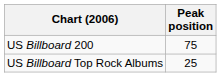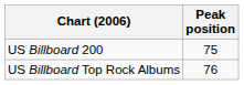 <table class="wikitable">
 <tr>
 <th>Chart (2006)</th>
 <th>Peak<br>position</th>
 </tr>
 <tr>
 <td>US <em>Billboard</em> 200</td>
 <td style="text-align:center;">75</td>
 </tr>
 <tr>
 <td>US <em>Billboard</em> Top Rock Albums</td>
-<td style="text-align:center;">25</td>
+<td style="text-align:center;">76</td>
 </tr>
 </table>
